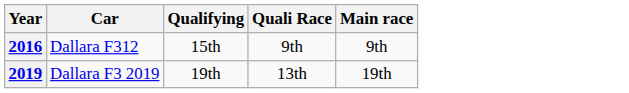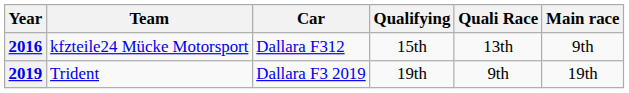 <table class="wikitable" style="text-align:center; font-size:90%">
 <tr>
 <th>Year</th>
+<th>Team</th>
 <th>Car</th>
 <th>Qualifying</th>
 <th>Quali Race</th>
 <th>Main race</th>
 </tr>
 <tr>
 <th><a href='#'>2016</a></th>
+<td align="left" nowrap> <a href='#'>kfzteile24 Mücke Motorsport</a></td>
 <td align="left" nowrap><a href='#'>Dallara F312</a></td>
 <td>15th</td>
-<td>9th</td>
+<td>13th</td>
 <td>9th</td>
 </tr>
 <tr>
 <th><a href='#'>2019</a></th>
+<td align="left" nowrap> <a href='#'>Trident</a></td>
 <td align="left" nowrap><a href='#'>Dallara F3 2019</a></td>
 <td>19th</td>
-<td>13th</td>
+<td>9th</td>
 <td>19th</td>
 </tr>
 </table>
